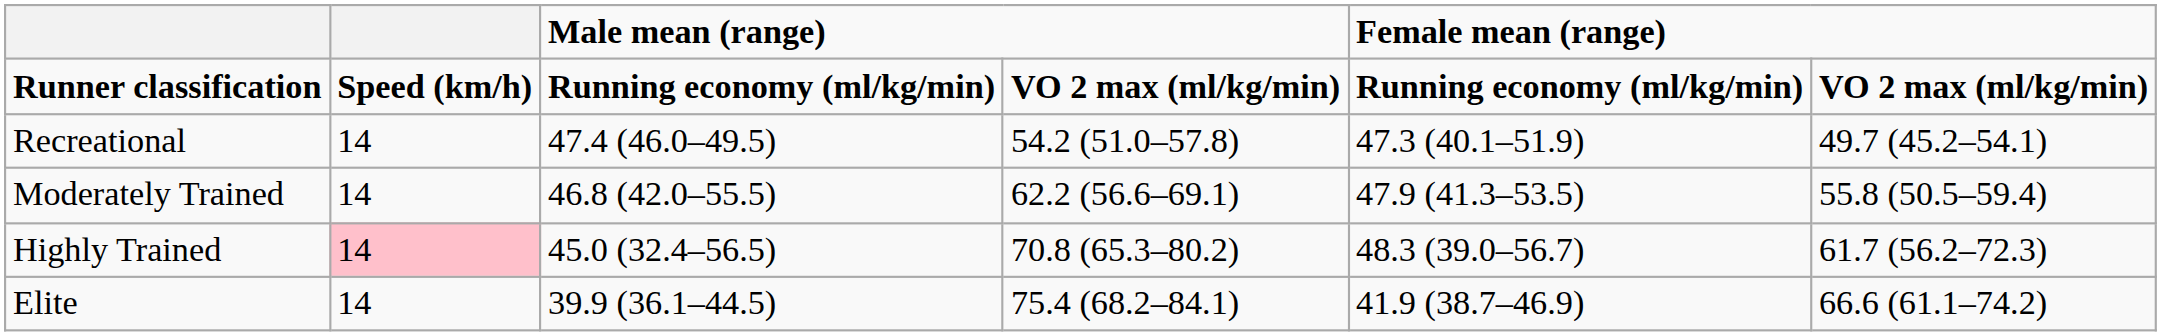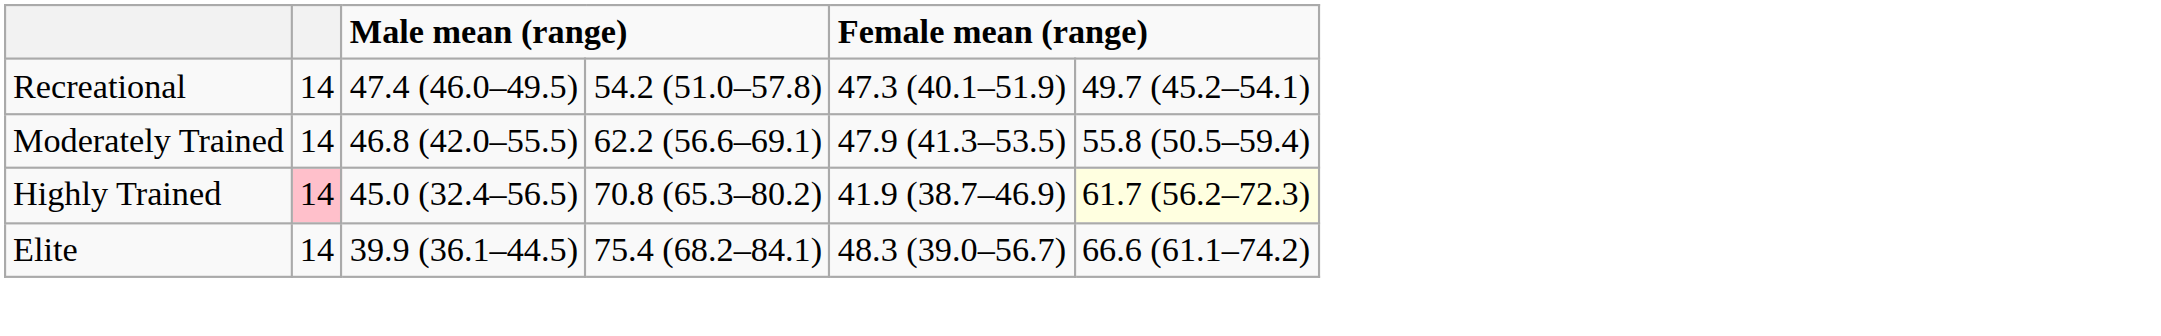 <table class="wikitable">
 <tr>
 <th></th>
 <th></th>
 <td colspan="2"><strong>Male mean (range)</strong></td>
 <td colspan="2"><strong>Female mean (range)</strong></td>
-</tr>
-<tr>
-<td><strong>Runner classification</strong></td>
-<td><strong>Speed (km/h)</strong></td>
-<td><strong>Running economy (ml/kg/min)</strong></td>
-<td><strong>VO 2 max (ml/kg/min)</strong></td>
-<td><strong>Running economy (ml/kg/min)</strong></td>
-<td><strong>VO 2 max (ml/kg/min)</strong></td>
 </tr>
 <tr>
 <td>Recreational</td>
 <td>14</td>
 <td>47.4 (46.0–49.5)</td>
 <td>54.2 (51.0–57.8)</td>
 <td>47.3 (40.1–51.9)</td>
 <td>49.7 (45.2–54.1)</td>
 </tr>
 <tr>
 <td>Moderately Trained</td>
 <td>14</td>
 <td>46.8 (42.0–55.5)</td>
 <td>62.2 (56.6–69.1)</td>
 <td>47.9 (41.3–53.5)</td>
 <td>55.8 (50.5–59.4)</td>
 </tr>
 <tr>
 <td>Highly Trained</td>
 <td style="background: pink;">14</td>
 <td>45.0 (32.4–56.5)</td>
 <td>70.8 (65.3–80.2)</td>
-<td>48.3 (39.0–56.7)</td>
-<td>61.7 (56.2–72.3)</td>
+<td>41.9 (38.7–46.9)</td>
+<td style="background: lightyellow;">61.7 (56.2–72.3)</td>
 </tr>
 <tr>
 <td>Elite</td>
 <td>14</td>
 <td>39.9 (36.1–44.5)</td>
 <td>75.4 (68.2–84.1)</td>
-<td>41.9 (38.7–46.9)</td>
+<td>48.3 (39.0–56.7)</td>
 <td>66.6 (61.1–74.2)</td>
 </tr>
 </table>
